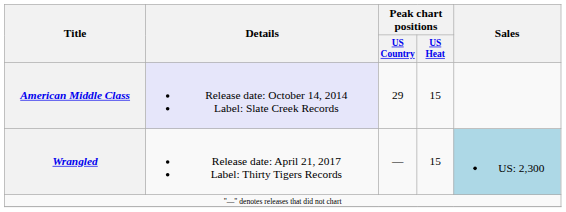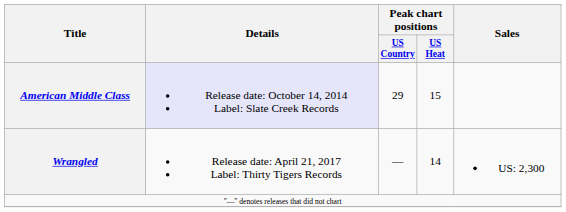 <table class="wikitable plainrowheaders" style="text-align:center;">
 <tr>
 <th rowspan="2" style="width:12em;">Title</th>
 <th rowspan="2" style="width:20em;">Details</th>
 <th colspan="2">Peak chart<br>positions</th>
 <th rowspan="2" style="width:9em;">Sales</th>
 </tr>
 <tr style="font-size:smaller;">
 <th style="width:45px;"><a href='#'>US Country</a><br></th>
 <th style="width:45px;"><a href='#'>US Heat</a><br></th>
 </tr>
 <tr>
 <th scope="row"><em><a href='#'>American Middle Class</a></em></th>
 <td style="background: lavender;"><br><ul><li>Release date: October 14, 2014</li><li>Label: Slate Creek Records</li></ul></td>
 <td>29</td>
 <td>15</td>
 <td></td>
 </tr>
 <tr>
 <th scope="row"><em><a href='#'>Wrangled</a></em></th>
 <td><br><ul><li>Release date: April 21, 2017</li><li>Label: Thirty Tigers Records</li></ul></td>
 <td>—</td>
-<td>15</td>
-<td style="background: lightblue;"><br><ul><li>US: 2,300</li></ul></td>
+<td>14</td>
+<td><br><ul><li>US: 2,300</li></ul></td>
 </tr>
 <tr>
 <td colspan="6" style="font-size:8pt">"—" denotes releases that did not chart</td>
 </tr>
 <tr>
 </tr>
 </table>
